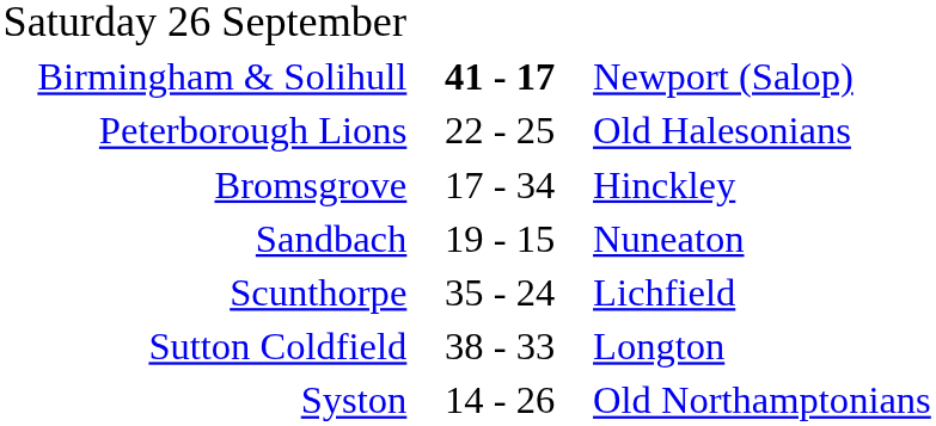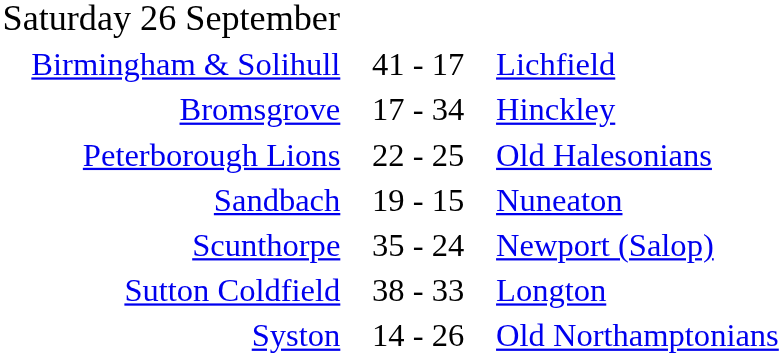 <table style="width:70%;" cellspacing="1">
 <tr>
 <th width=35%></th>
 <th width=15%></th>
 <th></th>
 </tr>
 <tr>
 <td>Saturday 26 September</td>
 </tr>
 <tr style=font-size:90%>
 <td align=right><a href='#'>Birmingham & Solihull</a></td>
-<td align=center><strong>41 - 17</strong></td>
-<td><a href='#'>Newport (Salop)</a></td>
+<td align=center>41 - 17</td>
+<td><a href='#'>Lichfield</a></td>
+</tr>
+<tr style=font-size:90%>
+<td align=right><a href='#'>Bromsgrove</a></td>
+<td align=center>17 - 34</td>
+<td><a href='#'>Hinckley</a></td>
 </tr>
 <tr style=font-size:90%>
 <td align=right><a href='#'>Peterborough Lions</a></td>
 <td align=center>22 - 25</td>
 <td><a href='#'>Old Halesonians</a></td>
-</tr>
-<tr style=font-size:90%>
-<td align=right><a href='#'>Bromsgrove</a></td>
-<td align=center>17 - 34</td>
-<td><a href='#'>Hinckley</a></td>
 </tr>
 <tr style=font-size:90%>
 <td align=right><a href='#'>Sandbach</a></td>
 <td align=center>19 - 15</td>
 <td><a href='#'>Nuneaton</a></td>
 </tr>
 <tr style=font-size:90%>
 <td align=right><a href='#'>Scunthorpe</a></td>
 <td align=center>35 - 24</td>
-<td><a href='#'>Lichfield</a></td>
+<td><a href='#'>Newport (Salop)</a></td>
 </tr>
 <tr style=font-size:90%>
 <td align=right><a href='#'>Sutton Coldfield</a></td>
 <td align=center>38 - 33</td>
 <td><a href='#'>Longton</a></td>
 </tr>
 <tr style=font-size:90%>
 <td align=right><a href='#'>Syston</a></td>
 <td align=center>14 - 26</td>
 <td><a href='#'>Old Northamptonians</a></td>
 </tr>
 </table>
